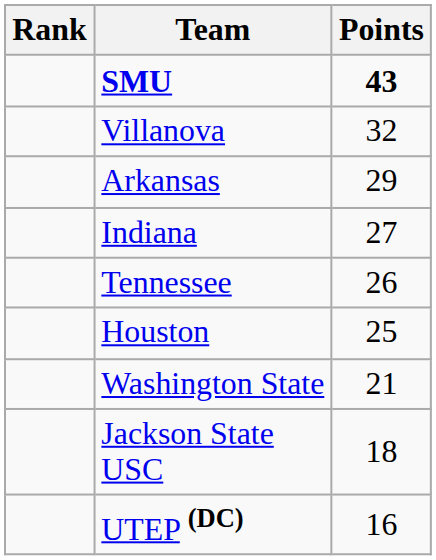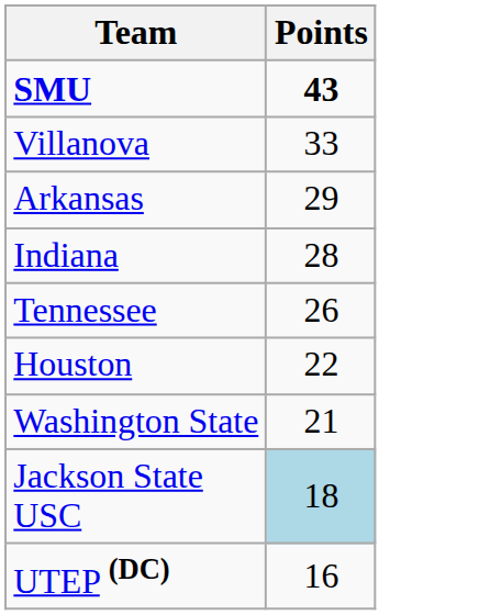 <table class="wikitable sortable" style="text-align:center">
 <tr>
-<th>Rank</th>
 <th>Team</th>
 <th>Points</th>
 </tr>
 <tr>
-<td></td>
 <td align="left"><strong><a href='#'>SMU</a></strong></td>
 <td><strong>43</strong></td>
 </tr>
 <tr>
-<td></td>
 <td align="left"><a href='#'>Villanova</a></td>
-<td>32</td>
+<td>33</td>
 </tr>
 <tr>
-<td></td>
 <td align="left"><a href='#'>Arkansas</a></td>
 <td>29</td>
 </tr>
 <tr>
-<td></td>
 <td align="left"><a href='#'>Indiana</a></td>
-<td>27</td>
+<td>28</td>
 </tr>
 <tr>
-<td></td>
 <td align="left"><a href='#'>Tennessee</a></td>
 <td>26</td>
 </tr>
 <tr>
-<td></td>
 <td align="left"><a href='#'>Houston</a></td>
-<td>25</td>
+<td>22</td>
 </tr>
 <tr>
-<td></td>
 <td align="left"><a href='#'>Washington State</a></td>
 <td>21</td>
 </tr>
 <tr>
-<td></td>
 <td align="left"><a href='#'>Jackson State</a><br><a href='#'>USC</a></td>
-<td>18</td>
+<td style="background: lightblue;">18</td>
 </tr>
 <tr>
-<td></td>
 <td align="left"><a href='#'>UTEP</a> <sup><strong>(DC)</strong></sup></td>
 <td>16</td>
 </tr>
 </table>
